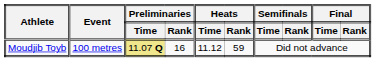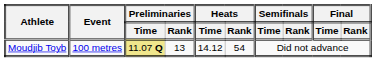 <table class=wikitable style="font-size:90%; border: double;">
 <tr>
 <th rowspan="2" style="border-right:double">Athlete</th>
 <th rowspan="2" style="border-right:double">Event</th>
 <th colspan="2" style="border-right:double; border-bottom:double;">Preliminaries</th>
 <th colspan="2" style="border-right:double; border-bottom:double;">Heats</th>
 <th colspan="2" style="border-right:double; border-bottom:double;">Semifinals</th>
 <th colspan="2" style="border-right:double; border-bottom:double;">Final</th>
 </tr>
 <tr>
 <th>Time</th>
 <th style="border-right:double">Rank</th>
 <th>Time</th>
 <th style="border-right:double">Rank</th>
 <th>Time</th>
 <th style="border-right:double">Rank</th>
 <th>Time</th>
 <th style="border-right:double">Rank</th>
 </tr>
 <tr style="border-top: double;">
 <td style="border-right:double"><a href='#'>Moudjib Toyb</a></td>
 <td style="border-right:double"><a href='#'>100 metres</a></td>
 <td align=center style="background: khaki;">11.07 <strong>Q</strong></td>
-<td align=center style="border-right:double">16</td>
-<td align=center>11.12</td>
-<td align=center style="border-right:double">59</td>
+<td align=center style="border-right:double">13</td>
+<td align=center>14.12</td>
+<td align=center style="border-right:double">54</td>
 <td colspan="4" align=center>Did not advance</td>
 </tr>
 </table>
